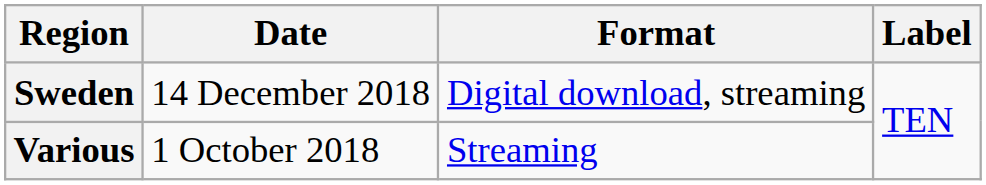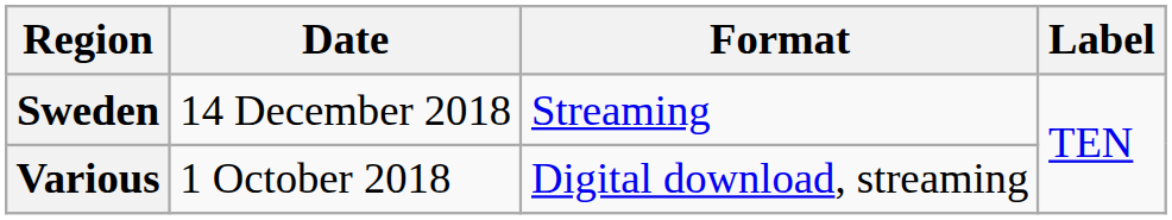 <table class="wikitable plainrowheaders">
 <tr>
 <th>Region</th>
 <th>Date</th>
 <th>Format</th>
 <th>Label</th>
 </tr>
 <tr>
 <th scope="row">Sweden</th>
 <td>14 December 2018</td>
-<td><a href='#'>Digital download</a>, streaming</td>
+<td><a href='#'>Streaming</a></td>
 <td rowspan="2"><a href='#'>TEN</a></td>
 </tr>
 <tr>
 <th scope="row">Various</th>
 <td>1 October 2018</td>
-<td><a href='#'>Streaming</a></td>
+<td><a href='#'>Digital download</a>, streaming</td>
 </tr>
 </table>
